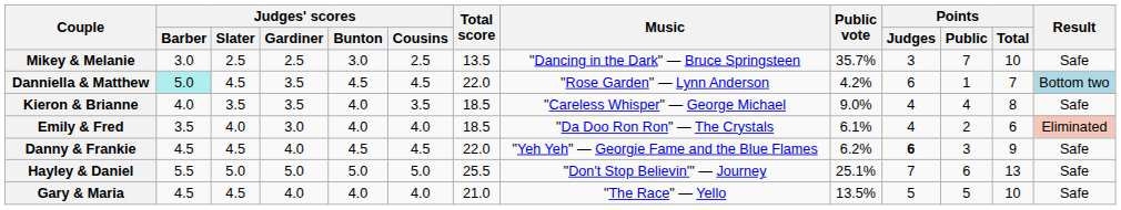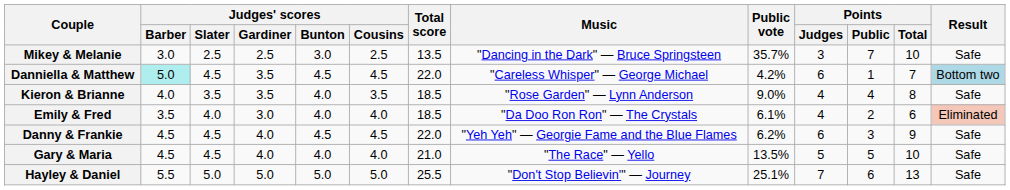 <table class="wikitable sortable" style="text-align:center; ; font-size:90%; width:90%">
 <tr>
 <th scope="col" rowspan=2>Couple</th>
 <th scope="col" colspan=5 class="unsortable">Judges' scores</th>
 <th scope="col" rowspan=2>Total<br>score</th>
 <th scope="col" rowspan=2 class="unsortable">Music</th>
 <th scope="col" rowspan=2>Public<br>vote</th>
 <th scope="col" colspan=3>Points</th>
 <th scope="col" rowspan=2 class="unsortable">Result</th>
 </tr>
 <tr>
 <th class="unsortable">Barber</th>
 <th class="unsortable">Slater</th>
 <th class="unsortable">Gardiner</th>
 <th class="unsortable">Bunton</th>
 <th class="unsortable">Cousins</th>
 <th class="unsortable">Judges</th>
 <th class="unsortable">Public</th>
 <th>Total</th>
 </tr>
 <tr>
 <th scope="row">Mikey & Melanie</th>
 <td style="text-align:center;">3.0</td>
 <td style="text-align:center;">2.5</td>
 <td style="text-align:center;">2.5</td>
 <td style="text-align:center;">3.0</td>
 <td style="text-align:center;">2.5</td>
 <td style="text-align:center;">13.5</td>
 <td style="text-align:center;">"<a href='#'>Dancing in the Dark</a>" — <a href='#'>Bruce Springsteen</a></td>
 <td>35.7%</td>
 <td style="text-align:center;">3</td>
 <td style="text-align:center;">7</td>
 <td style="text-align:center;">10</td>
 <td style="text-align:center;">Safe</td>
 </tr>
 <tr>
 <th scope="row">Danniella & Matthew</th>
 <td style="background: paleturquoise; text-align:center;">5.0</td>
 <td style="text-align:center;">4.5</td>
 <td style="text-align:center;">3.5</td>
 <td style="text-align:center;">4.5</td>
 <td style="text-align:center;">4.5</td>
 <td style="text-align:center;">22.0</td>
-<td style="text-align:center;">"<a href='#'>Rose Garden</a>" — <a href='#'>Lynn Anderson</a></td>
+<td style="text-align:center;">"<a href='#'>Careless Whisper</a>" — <a href='#'>George Michael</a></td>
 <td>4.2%</td>
 <td style="text-align:center;">6</td>
 <td style="text-align:center;">1</td>
 <td style="text-align:center;">7</td>
 <td bgcolor=lightblue>Bottom two</td>
 </tr>
 <tr>
 <th scope="row">Kieron & Brianne</th>
 <td style="text-align:center;">4.0</td>
 <td style="text-align:center;">3.5</td>
 <td style="text-align:center;">3.5</td>
 <td style="text-align:center;">4.0</td>
 <td style="text-align:center;">3.5</td>
 <td style="text-align:center;">18.5</td>
-<td style="text-align:center;">"<a href='#'>Careless Whisper</a>" — <a href='#'>George Michael</a></td>
+<td style="text-align:center;">"<a href='#'>Rose Garden</a>" — <a href='#'>Lynn Anderson</a></td>
 <td>9.0%</td>
 <td style="text-align:center;">4</td>
 <td style="text-align:center;">4</td>
 <td style="text-align:center;">8</td>
 <td style="text-align:center;">Safe</td>
 </tr>
 <tr>
 <th scope="row">Emily & Fred</th>
 <td style="text-align:center;">3.5</td>
 <td style="text-align:center;">4.0</td>
 <td style="text-align:center;">3.0</td>
 <td style="text-align:center;">4.0</td>
 <td style="text-align:center;">4.0</td>
 <td style="text-align:center;">18.5</td>
 <td style="text-align:center;">"<a href='#'>Da Doo Ron Ron</a>" — <a href='#'>The Crystals</a></td>
 <td>6.1%</td>
 <td style="text-align:center;">4</td>
 <td style="text-align:center;">2</td>
 <td style="text-align:center;">6</td>
 <td bgcolor="f4c7b8">Eliminated</td>
 </tr>
 <tr>
 <th scope="row">Danny & Frankie</th>
 <td style="text-align:center;">4.5</td>
 <td style="text-align:center;">4.5</td>
 <td style="text-align:center;">4.0</td>
 <td style="text-align:center;">4.5</td>
 <td style="text-align:center;">4.5</td>
 <td style="text-align:center;">22.0</td>
 <td style="text-align:center;">"<a href='#'>Yeh Yeh</a>" — <a href='#'>Georgie Fame and the Blue Flames</a></td>
 <td>6.2%</td>
-<td style="text-align:center;"><strong>6</strong></td>
+<td style="text-align:center;">6</td>
 <td style="text-align:center;">3</td>
 <td style="text-align:center;">9</td>
+<td style="text-align:center;">Safe</td>
+</tr>
+<tr>
+<th scope="row">Gary & Maria</th>
+<td style="text-align:center;">4.5</td>
+<td style="text-align:center;">4.5</td>
+<td style="text-align:center;">4.0</td>
+<td style="text-align:center;">4.0</td>
+<td style="text-align:center;">4.0</td>
+<td style="text-align:center;">21.0</td>
+<td style="text-align:center;">"<a href='#'>The Race</a>" — <a href='#'>Yello</a></td>
+<td>13.5%</td>
+<td style="text-align:center;">5</td>
+<td style="text-align:center;">5</td>
+<td style="text-align:center;">10</td>
 <td style="text-align:center;">Safe</td>
 </tr>
 <tr>
 <th scope="row">Hayley & Daniel</th>
 <td style="text-align:center;">5.5</td>
 <td style="text-align:center;">5.0</td>
 <td style="text-align:center;">5.0</td>
 <td style="text-align:center;">5.0</td>
 <td style="text-align:center;">5.0</td>
 <td style="text-align:center;">25.5</td>
 <td style="text-align:center;">"<a href='#'>Don't Stop Believin'</a>" — <a href='#'>Journey</a></td>
 <td>25.1%</td>
 <td style="text-align:center;">7</td>
 <td style="text-align:center;">6</td>
 <td style="text-align:center;">13</td>
 <td style="text-align:center;">Safe</td>
 </tr>
-<tr>
-<th scope="row">Gary & Maria</th>
-<td style="text-align:center;">4.5</td>
-<td style="text-align:center;">4.5</td>
-<td style="text-align:center;">4.0</td>
-<td style="text-align:center;">4.0</td>
-<td style="text-align:center;">4.0</td>
-<td style="text-align:center;">21.0</td>
-<td style="text-align:center;">"<a href='#'>The Race</a>" — <a href='#'>Yello</a></td>
-<td>13.5%</td>
-<td style="text-align:center;">5</td>
-<td style="text-align:center;">5</td>
-<td style="text-align:center;">10</td>
-<td style="text-align:center;">Safe</td>
-</tr>
 </table>
